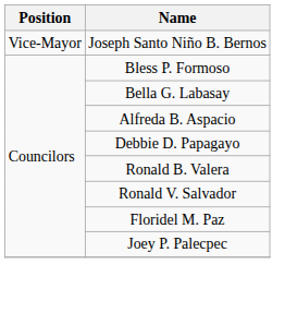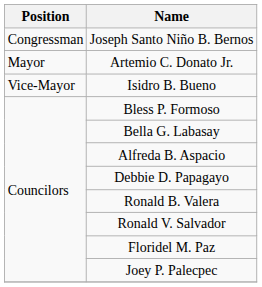 <table class="wikitable" style="line-height:1.20em; font-size:100%;">
 <tr>
 <th>Position</th>
 <th>Name</th>
 </tr>
 <tr>
+<td>Congressman</td>
+<td style="text-align:center;">Joseph Santo Niño B. Bernos</td>
+</tr>
+<tr>
+<td>Mayor</td>
+<td style="text-align:center;">Artemio C. Donato Jr.</td>
+</tr>
+<tr>
 <td>Vice-Mayor</td>
-<td style="text-align:center;">Joseph Santo Niño B. Bernos</td>
+<td style="text-align:center;">Isidro B. Bueno</td>
 </tr>
 <tr>
 <td rowspan=8>Councilors</td>
 <td style="text-align:center;">Bless P. Formoso</td>
 </tr>
 <tr>
 <td style="text-align:center;">Bella G. Labasay</td>
 </tr>
 <tr>
 <td style="text-align:center;">Alfreda B. Aspacio</td>
 </tr>
 <tr>
 <td style="text-align:center;">Debbie D. Papagayo</td>
 </tr>
 <tr>
 <td style="text-align:center;">Ronald B. Valera</td>
 </tr>
 <tr>
 <td style="text-align:center;">Ronald V. Salvador</td>
 </tr>
 <tr>
 <td style="text-align:center;">Floridel M. Paz</td>
 </tr>
 <tr>
 <td style="text-align:center;">Joey P. Palecpec</td>
 </tr>
 <tr>
 </tr>
 </table>
